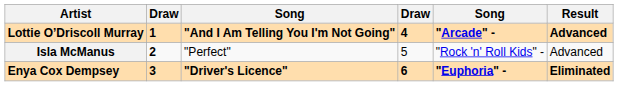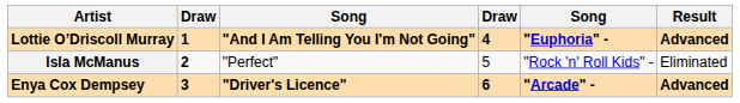 <table class="sortable wikitable plainrowheaders" style="margin: 1em auto 1em auto;">
 <tr>
 <th scope="col">Artist</th>
 <th scope="col">Draw</th>
 <th scope="col">Song </th>
 <th scope="col">Draw</th>
 <th scope="col">Song </th>
 <th scope="col">Result</th>
 </tr>
 <tr bgcolor="navajowhite" style="font-weight:bold;">
 <th scope="row" style="text-align:left; font-weight:bold; background:navajowhite;">Lottie O’Driscoll Murray</th>
 <td>1</td>
 <td>"And I Am Telling You I'm Not Going" </td>
 <td>4</td>
-<td>"<a href='#'>Arcade</a>"  - </td>
+<td>"<a href='#'>Euphoria</a>"  - </td>
 <td>Advanced</td>
 </tr>
 <tr>
 <th scope="row">Isla McManus</th>
 <td><strong>2</strong></td>
 <td>"Perfect" </td>
 <td>5</td>
 <td>"<a href='#'>Rock 'n' Roll Kids</a>"  - </td>
-<td>Advanced</td>
+<td>Eliminated</td>
 </tr>
 <tr bgcolor="navajowhite" style="font-weight:bold;">
 <th scope="row" style="text-align:left; font-weight:bold; background:navajowhite;">Enya Cox Dempsey</th>
 <td>3</td>
 <td>"Driver's Licence" </td>
 <td>6</td>
-<td>"<a href='#'>Euphoria</a>"  - </td>
-<td>Eliminated</td>
+<td>"<a href='#'>Arcade</a>"  - </td>
+<td>Advanced</td>
 </tr>
 </table>
